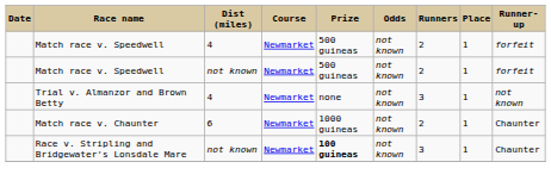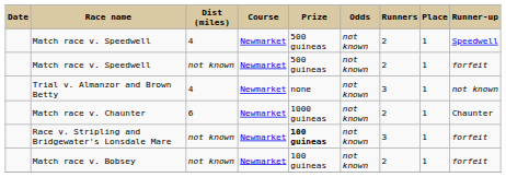 <table class = "wikitable sortable" | border="1" cellpadding="1" style="text-align:centre; margin-left:1em; float:centre; border-collapse: collapse; font-size:80%">
 <tr style="background:#dacaa4; text-align:center;">
 <th style="background:#dacaa4;">Date</th>
 <th style="background:#dacaa4;">Race name</th>
 <th style="background:#dacaa4;">Dist (miles)</th>
 <th style="background:#dacaa4;">Course</th>
 <th style="background:#dacaa4;">Prize</th>
 <th style="background:#dacaa4;">Odds</th>
 <th style="background:#dacaa4;">Runners</th>
 <th style="background:#dacaa4;">Place</th>
 <th style="background:#dacaa4;">Runner-up</th>
 </tr>
 <tr>
 <td></td>
 <td>Match race v. Speedwell</td>
 <td>4</td>
 <td><a href='#'>Newmarket</a></td>
 <td>500 guineas</td>
 <td><em>not known</em></td>
 <td>2</td>
 <td>1</td>
-<td><em>forfeit</em></td>
+<td><a href='#'>Speedwell</a></td>
 </tr>
 <tr>
 <td></td>
 <td>Match race v. Speedwell</td>
 <td><em>not known</em></td>
 <td><a href='#'>Newmarket</a></td>
 <td>500 guineas</td>
 <td><em>not known</em></td>
 <td>2</td>
 <td>1</td>
 <td><em>forfeit</em></td>
 </tr>
 <tr>
 <td></td>
 <td>Trial v. Almanzor and Brown Betty</td>
 <td>4</td>
 <td><a href='#'>Newmarket</a></td>
 <td>none</td>
 <td><em>not known</em></td>
 <td>3</td>
 <td>1</td>
 <td><em>not known</em></td>
 </tr>
 <tr>
 <td></td>
 <td>Match race v. Chaunter</td>
 <td>6</td>
 <td><a href='#'>Newmarket</a></td>
 <td>1000 guineas</td>
 <td><em>not known</em></td>
 <td>2</td>
 <td>1</td>
 <td>Chaunter</td>
 </tr>
 <tr>
 <td></td>
 <td>Race v. Stripling and Bridgewater's Lonsdale Mare</td>
 <td><em>not known</em></td>
 <td><a href='#'>Newmarket</a></td>
 <td><strong>100 guineas</strong></td>
 <td><em>not known</em></td>
 <td>3</td>
 <td>1</td>
-<td>Chaunter</td>
+<td><em>forfeit</em></td>
+</tr>
+<tr>
+<td></td>
+<td>Match race v. Bobsey</td>
+<td><em>not known</em></td>
+<td><a href='#'>Newmarket</a></td>
+<td>100 guineas</td>
+<td><em>not known</em></td>
+<td>2</td>
+<td>1</td>
+<td><em>forfeit</em></td>
 </tr>
 <tr>
 </tr>
 </table>
